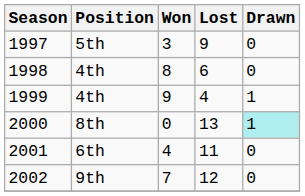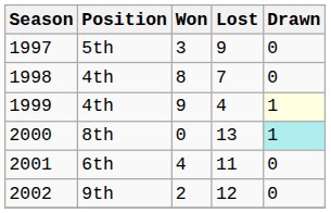 <table class="wikitable collapsible">
 <tr>
 <th>Season</th>
 <th>Position</th>
 <th>Won</th>
 <th>Lost</th>
 <th>Drawn</th>
 </tr>
 <tr>
 <td>1997</td>
 <td>5th</td>
 <td>3</td>
 <td>9</td>
 <td>0</td>
 </tr>
 <tr>
 <td>1998</td>
 <td>4th</td>
 <td>8</td>
-<td>6</td>
+<td>7</td>
 <td>0</td>
 </tr>
 <tr>
 <td>1999</td>
 <td>4th</td>
 <td>9</td>
 <td>4</td>
-<td>1</td>
+<td style="background: lightyellow;">1</td>
 </tr>
 <tr>
 <td>2000</td>
 <td>8th</td>
 <td>0</td>
 <td>13</td>
 <td style="background: paleturquoise;">1</td>
 </tr>
 <tr>
 <td>2001</td>
 <td>6th</td>
 <td>4</td>
 <td>11</td>
 <td>0</td>
 </tr>
 <tr>
 <td>2002</td>
 <td>9th</td>
-<td>7</td>
+<td>2</td>
 <td>12</td>
 <td>0</td>
 </tr>
 <tr>
 </tr>
 </table>
